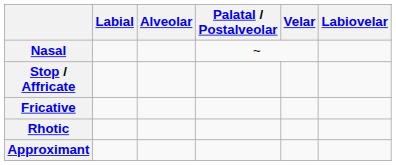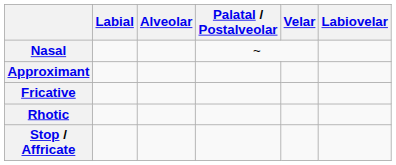 <table class="wikitable" style=text-align:center>
 <tr>
 <th></th>
 <th><a href='#'>Labial</a></th>
 <th><a href='#'>Alveolar</a></th>
 <th><a href='#'>Palatal</a> /<br><a href='#'>Postalveolar</a></th>
 <th><a href='#'>Velar</a></th>
 <th><a href='#'>Labiovelar</a></th>
 </tr>
 <tr>
 <th><a href='#'>Nasal</a></th>
 <td></td>
 <td></td>
 <td colspan=2>~</td>
 <td></td>
 </tr>
 <tr>
-<th><a href='#'>Stop</a> /<br><a href='#'>Affricate</a></th>
-<td> </td>
-<td> </td>
-<td> </td>
-<td> </td>
+<th><a href='#'>Approximant</a></th>
+<td></td>
+<td></td>
+<td></td>
+<td></td>
 <td></td>
 </tr>
 <tr>
 <th><a href='#'>Fricative</a></th>
 <td> </td>
 <td> </td>
 <td></td>
 <td></td>
 <td></td>
 </tr>
 <tr>
 <th><a href='#'>Rhotic</a></th>
 <td></td>
 <td></td>
 <td></td>
 <td></td>
 </tr>
 <tr>
-<th><a href='#'>Approximant</a></th>
-<td></td>
-<td></td>
-<td></td>
-<td></td>
+<th><a href='#'>Stop</a> /<br><a href='#'>Affricate</a></th>
+<td> </td>
+<td> </td>
+<td> </td>
+<td> </td>
 <td></td>
 </tr>
 </table>
